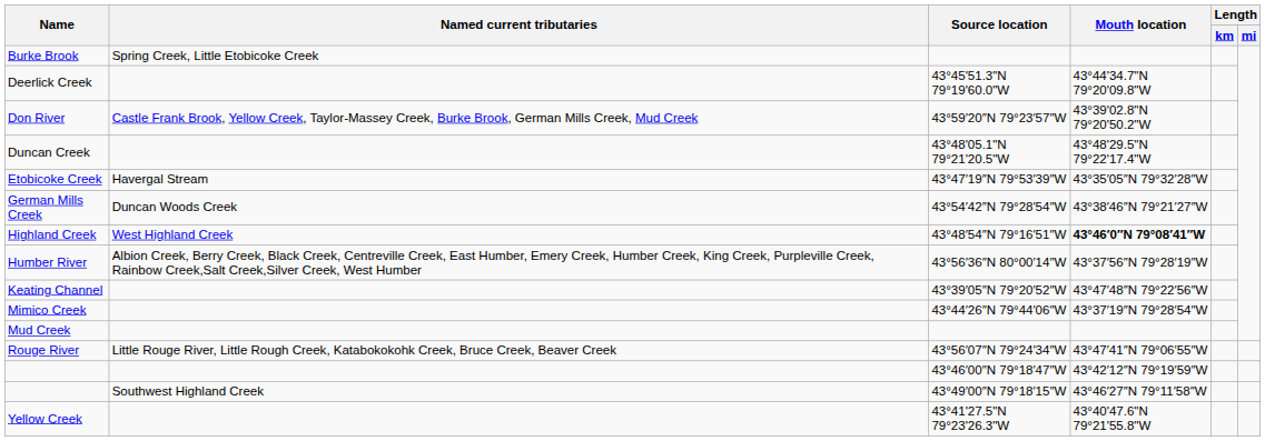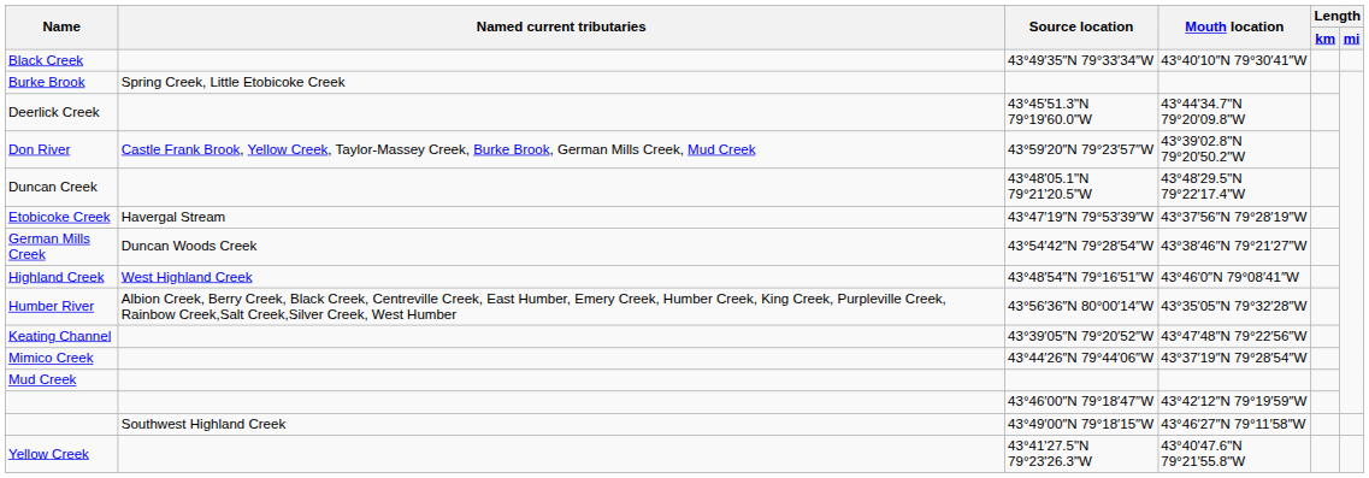 <table class="wikitable sortable">
 <tr>
 <th rowspan=2>Name</th>
 <th rowspan=2>Named current tributaries</th>
 <th rowspan=2>Source location</th>
 <th rowspan=2><a href='#'>Mouth</a> location</th>
 <th colspan=2>Length</th>
 </tr>
 <tr>
 <th><a href='#'>km</a></th>
 <th><a href='#'>mi</a></th>
+</tr>
+<tr>
+<td><a href='#'>Black Creek</a></td>
+<td></td>
+<td>43°49′35″N 79°33′34″W</td>
+<td>43°40′10″N 79°30′41″W</td>
+<td></td>
+<td></td>
 </tr>
 <tr>
 <td><a href='#'>Burke Brook</a></td>
 <td>Spring Creek, Little Etobicoke Creek</td>
 <td></td>
 <td></td>
 <td></td>
 </tr>
 <tr>
 <td>Deerlick Creek</td>
 <td></td>
 <td>43°45'51.3"N 79°19'60.0"W</td>
 <td>43°44'34.7"N 79°20'09.8"W</td>
 <td></td>
 </tr>
 <tr>
 <td><a href='#'>Don River</a></td>
 <td><a href='#'>Castle Frank Brook</a>, <a href='#'>Yellow Creek</a>, Taylor-Massey Creek, <a href='#'>Burke Brook</a>, German Mills Creek, <a href='#'>Mud Creek</a></td>
 <td>43°59′20″N 79°23′57″W</td>
 <td>43°39'02.8"N 79°20'50.2"W</td>
 <td></td>
 </tr>
 <tr>
 <td>Duncan Creek</td>
 <td></td>
 <td>43°48'05.1"N 79°21'20.5"W</td>
 <td>43°48'29.5"N 79°22'17.4"W</td>
 <td></td>
 </tr>
 <tr>
 <td><a href='#'>Etobicoke Creek</a></td>
 <td>Havergal Stream</td>
 <td>43°47′19″N 79°53′39″W</td>
-<td>43°35′05″N 79°32′28″W</td>
+<td>43°37′56″N 79°28′19″W</td>
 <td></td>
 </tr>
 <tr>
 <td><a href='#'>German Mills Creek</a></td>
 <td>Duncan Woods Creek</td>
 <td>43°54′42″N 79°28′54″W</td>
 <td>43°38′46″N 79°21′27″W</td>
 <td></td>
 </tr>
 <tr>
 <td><a href='#'>Highland Creek</a></td>
 <td><a href='#'>West Highland Creek</a></td>
 <td>43°48′54″N 79°16′51″W</td>
-<td><strong>43°46′0″N 79°08′41″W</strong></td>
+<td>43°46′0″N 79°08′41″W</td>
 <td></td>
 </tr>
 <tr>
 <td><a href='#'>Humber River</a></td>
 <td>Albion Creek, Berry Creek, Black Creek, Centreville Creek, East Humber, Emery Creek, Humber Creek, King Creek, Purpleville Creek, Rainbow Creek,Salt Creek,Silver Creek, West Humber</td>
 <td>43°56′36″N 80°00′14″W</td>
-<td>43°37′56″N 79°28′19″W</td>
+<td>43°35′05″N 79°32′28″W</td>
 <td></td>
 </tr>
 <tr>
 <td><a href='#'>Keating Channel</a></td>
 <td></td>
 <td>43°39′05″N 79°20′52″W</td>
 <td>43°47′48″N 79°22′56″W</td>
 <td></td>
 </tr>
 <tr>
 <td><a href='#'>Mimico Creek</a></td>
 <td></td>
 <td>43°44′26″N 79°44′06″W</td>
 <td>43°37′19″N 79°28′54″W</td>
 <td></td>
 </tr>
 <tr>
 <td><a href='#'>Mud Creek</a></td>
 <td></td>
 <td></td>
-<td></td>
-<td></td>
-</tr>
-<tr>
-<td><a href='#'>Rouge River</a></td>
-<td>Little Rouge River, Little Rough Creek, Katabokokohk Creek, Bruce Creek, Beaver Creek</td>
-<td>43°56′07″N 79°24′34″W</td>
-<td>43°47′41″N 79°06′55″W</td>
 <td></td>
 <td></td>
 </tr>
 <tr>
 <td></td>
 <td></td>
 <td>43°46′00″N 79°18′47″W</td>
 <td>43°42′12″N 79°19′59″W</td>
 <td></td>
 </tr>
 <tr>
 <td></td>
 <td>Southwest Highland Creek</td>
 <td>43°49′00″N 79°18′15″W</td>
 <td>43°46′27″N 79°11′58″W</td>
 <td></td>
 <td></td>
 </tr>
 <tr>
 <td><a href='#'>Yellow Creek</a></td>
 <td></td>
 <td>43°41'27.5"N 79°23'26.3"W</td>
 <td>43°40'47.6"N 79°21'55.8"W</td>
 <td></td>
 </tr>
 </table>
